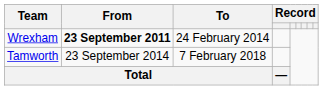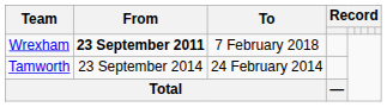 <table class="wikitable" style="text-align: center">
 <tr>
 <th rowspan="2">Team</th>
 <th rowspan="2">From</th>
 <th rowspan="2">To</th>
 <th colspan="6">Record</th>
 </tr>
 <tr>
 <th></th>
 <th></th>
 <th></th>
 <th></th>
 <th></th>
 <th></th>
 </tr>
 <tr>
 <td><a href='#'>Wrexham</a></td>
 <td><strong>23 September 2011</strong></td>
-<td>24 February 2014<br></td>
+<td>7 February 2018<br></td>
 <td></td>
 </tr>
 <tr>
 <td><a href='#'>Tamworth</a></td>
 <td>23 September 2014</td>
-<td>7 February 2018<br></td>
+<td>24 February 2014<br></td>
 <td></td>
 </tr>
 <tr>
 <th colspan="3">Total<br></th>
 <th>—</th>
 </tr>
 </table>
